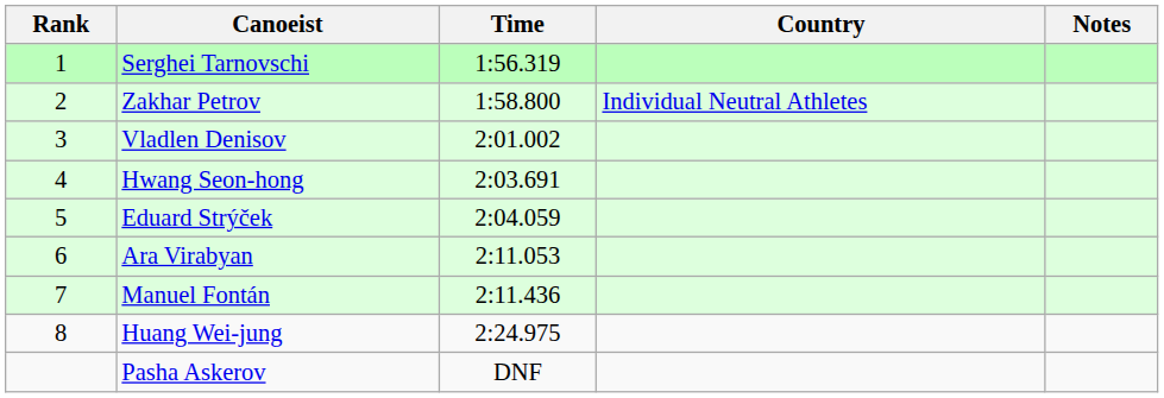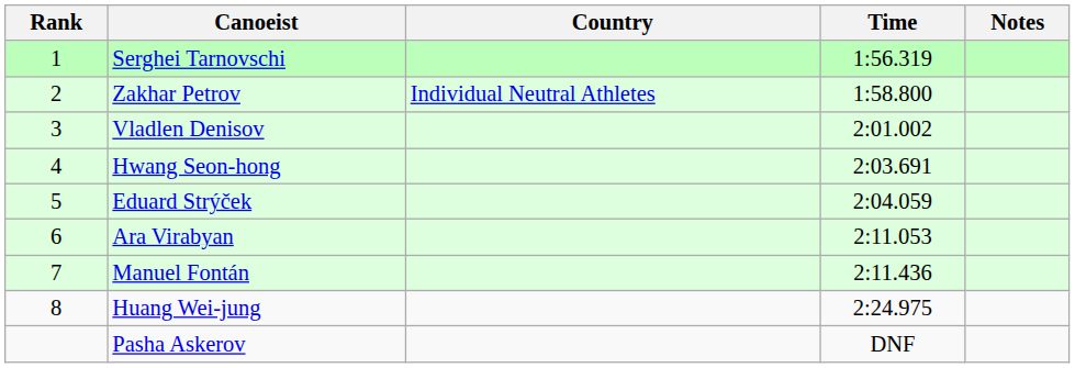 <table class="wikitable" style="text-align:center;width: 60%">
 <tr>
 <th>Rank</th>
 <th>Canoeist</th>
+<th>Country</th>
 <th>Time</th>
-<th>Country</th>
 <th>Notes</th>
 </tr>
 <tr bgcolor=bbffbb>
 <td>1</td>
 <td align="left"><a href='#'>Serghei Tarnovschi</a></td>
+<td align="left"></td>
 <td>1:56.319</td>
-<td align="left"></td>
 <td></td>
 </tr>
 <tr bgcolor=ddffdd>
 <td>2</td>
 <td align="left"><a href='#'>Zakhar Petrov</a></td>
+<td align="left"><a href='#'>Individual Neutral Athletes</a></td>
 <td>1:58.800</td>
-<td align="left"><a href='#'>Individual Neutral Athletes</a></td>
 <td></td>
 </tr>
 <tr bgcolor=ddffdd>
 <td>3</td>
 <td align="left"><a href='#'>Vladlen Denisov</a></td>
+<td align="left"></td>
 <td>2:01.002</td>
-<td align="left"></td>
 <td></td>
 </tr>
 <tr bgcolor=ddffdd>
 <td>4</td>
 <td align="left"><a href='#'>Hwang Seon-hong</a></td>
+<td align="left"></td>
 <td>2:03.691</td>
-<td align="left"></td>
 <td></td>
 </tr>
 <tr bgcolor=ddffdd>
 <td>5</td>
 <td align="left"><a href='#'>Eduard Strýček</a></td>
+<td align="left"></td>
 <td>2:04.059</td>
-<td align="left"></td>
 <td></td>
 </tr>
 <tr bgcolor=ddffdd>
 <td>6</td>
 <td align="left"><a href='#'>Ara Virabyan</a></td>
+<td align="left"></td>
 <td>2:11.053</td>
-<td align="left"></td>
 <td></td>
 </tr>
 <tr bgcolor=ddffdd>
 <td>7</td>
 <td align="left"><a href='#'>Manuel Fontán</a></td>
+<td align="left"></td>
 <td>2:11.436</td>
-<td align="left"></td>
 <td></td>
 </tr>
 <tr>
 <td>8</td>
 <td align="left"><a href='#'>Huang Wei-jung</a></td>
+<td align="left"></td>
 <td>2:24.975</td>
-<td align="left"></td>
 <td></td>
 </tr>
 <tr>
 <td></td>
 <td align="left"><a href='#'>Pasha Askerov</a></td>
+<td align="left"></td>
 <td>DNF</td>
-<td align="left"></td>
 <td></td>
 </tr>
 </table>
